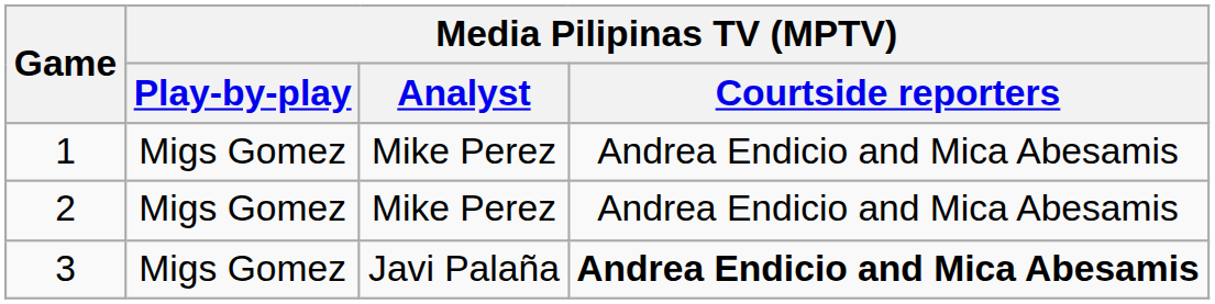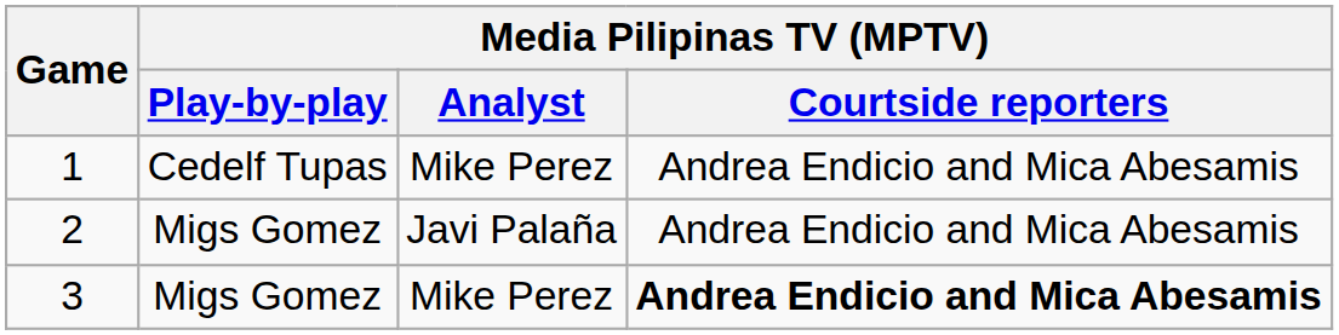 <table class="wikitable" style="text-align:center">
 <tr>
 <th rowspan="2">Game</th>
 <th colspan="3">Media Pilipinas TV (MPTV)</th>
 </tr>
 <tr>
 <th><a href='#'>Play-by-play</a></th>
 <th><a href='#'>Analyst</a></th>
 <th><a href='#'>Courtside reporters</a></th>
 </tr>
 <tr>
 <td>1</td>
-<td>Migs Gomez</td>
+<td>Cedelf Tupas</td>
 <td>Mike Perez</td>
 <td>Andrea Endicio and Mica Abesamis</td>
 </tr>
 <tr>
 <td>2</td>
 <td>Migs Gomez</td>
-<td>Mike Perez</td>
+<td>Javi Palaña</td>
 <td>Andrea Endicio and Mica Abesamis</td>
 </tr>
 <tr>
 <td>3</td>
 <td>Migs Gomez</td>
-<td>Javi Palaña</td>
+<td>Mike Perez</td>
 <td><strong>Andrea Endicio and Mica Abesamis</strong></td>
 </tr>
 </table>
